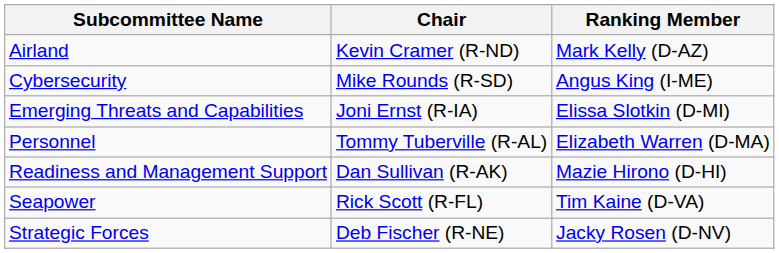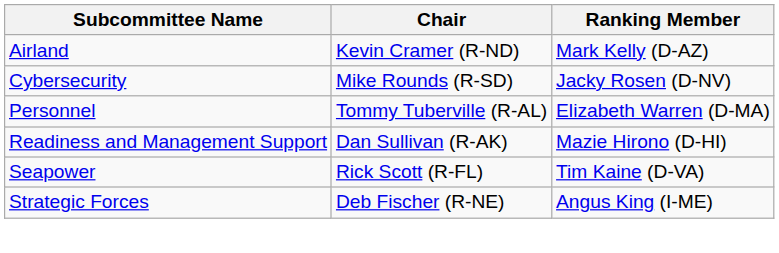 <table class=wikitable>
 <tr>
 <th>Subcommittee Name</th>
 <th>Chair</th>
 <th>Ranking Member</th>
 </tr>
 <tr>
 <td><a href='#'>Airland</a></td>
 <td><a href='#'>Kevin Cramer</a> (R-ND)</td>
 <td><a href='#'>Mark Kelly</a> (D-AZ)</td>
 </tr>
 <tr>
 <td><a href='#'>Cybersecurity</a></td>
 <td><a href='#'>Mike Rounds</a> (R-SD)</td>
-<td><a href='#'>Angus King</a> (I-ME)</td>
-</tr>
-<tr>
-<td><a href='#'>Emerging Threats and Capabilities</a></td>
-<td><a href='#'>Joni Ernst</a> (R-IA)</td>
-<td><a href='#'>Elissa Slotkin</a> (D-MI)</td>
+<td><a href='#'>Jacky Rosen</a> (D-NV)</td>
 </tr>
 <tr>
 <td><a href='#'>Personnel</a></td>
 <td><a href='#'>Tommy Tuberville</a> (R-AL)</td>
 <td><a href='#'>Elizabeth Warren</a> (D-MA)</td>
 </tr>
 <tr>
 <td><a href='#'>Readiness and Management Support</a></td>
 <td><a href='#'>Dan Sullivan</a> (R-AK)</td>
 <td><a href='#'>Mazie Hirono</a> (D-HI)</td>
 </tr>
 <tr>
 <td><a href='#'>Seapower</a></td>
 <td><a href='#'>Rick Scott</a> (R-FL)</td>
 <td><a href='#'>Tim Kaine</a> (D-VA)</td>
 </tr>
 <tr>
 <td><a href='#'>Strategic Forces</a></td>
 <td nowrap><a href='#'>Deb Fischer</a> (R-NE)</td>
-<td><a href='#'>Jacky Rosen</a> (D-NV)</td>
+<td><a href='#'>Angus King</a> (I-ME)</td>
 </tr>
 </table>
